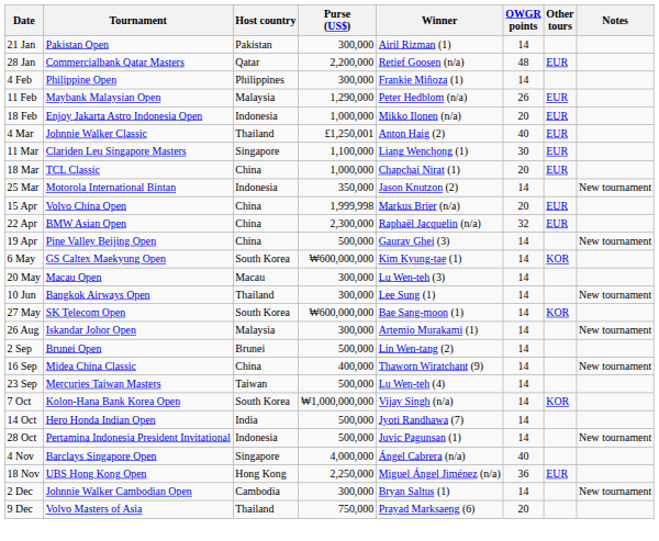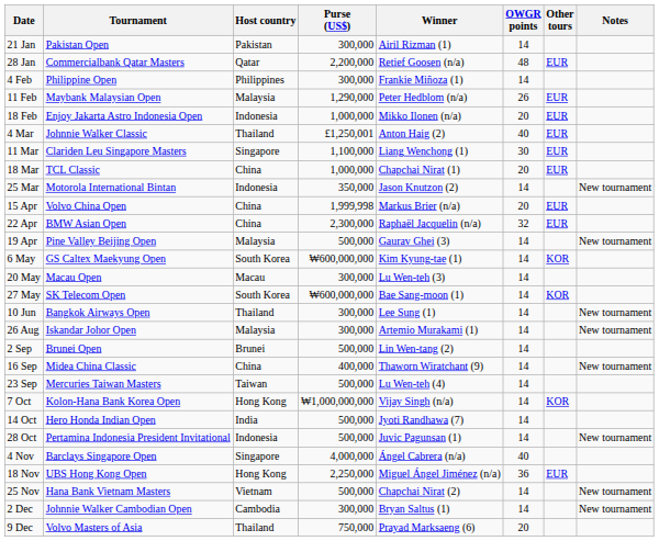 <table class="wikitable" style="font-size:95%">
 <tr>
 <th>Date</th>
 <th>Tournament</th>
 <th>Host country</th>
 <th>Purse<br>(<a href='#'>US$</a>)</th>
 <th>Winner</th>
 <th><a href='#'>OWGR</a><br>points</th>
 <th>Other<br>tours</th>
 <th>Notes</th>
 </tr>
 <tr>
 <td>21 Jan</td>
 <td><a href='#'>Pakistan Open</a></td>
 <td>Pakistan</td>
 <td align=right>300,000</td>
 <td> <a href='#'>Airil Rizman</a> (1)</td>
 <td align=center>14</td>
 <td></td>
 <td></td>
 </tr>
 <tr>
 <td>28 Jan</td>
 <td><a href='#'>Commercialbank Qatar Masters</a></td>
 <td>Qatar</td>
 <td align=right>2,200,000</td>
 <td> <a href='#'>Retief Goosen</a> (n/a)</td>
 <td align=center>48</td>
 <td><a href='#'>EUR</a></td>
 <td></td>
 </tr>
 <tr>
 <td>4 Feb</td>
 <td><a href='#'>Philippine Open</a></td>
 <td>Philippines</td>
 <td align=right>300,000</td>
 <td> <a href='#'>Frankie Miñoza</a> (1)</td>
 <td align=center>14</td>
 <td></td>
 <td></td>
 </tr>
 <tr>
 <td>11 Feb</td>
 <td><a href='#'>Maybank Malaysian Open</a></td>
 <td>Malaysia</td>
 <td align=right>1,290,000</td>
 <td> <a href='#'>Peter Hedblom</a> (n/a)</td>
 <td align=center>26</td>
 <td><a href='#'>EUR</a></td>
 <td></td>
 </tr>
 <tr>
 <td>18 Feb</td>
 <td><a href='#'>Enjoy Jakarta Astro Indonesia Open</a></td>
 <td>Indonesia</td>
 <td align=right>1,000,000</td>
 <td> <a href='#'>Mikko Ilonen</a> (n/a)</td>
 <td align=center>20</td>
 <td><a href='#'>EUR</a></td>
 <td></td>
 </tr>
 <tr>
 <td>4 Mar</td>
 <td><a href='#'>Johnnie Walker Classic</a></td>
 <td>Thailand</td>
 <td align=right>£1,250,001</td>
 <td> <a href='#'>Anton Haig</a> (2)</td>
 <td align=center>40</td>
 <td><a href='#'>EUR</a></td>
 <td></td>
 </tr>
 <tr>
 <td>11 Mar</td>
 <td><a href='#'>Clariden Leu Singapore Masters</a></td>
 <td>Singapore</td>
 <td align=right>1,100,000</td>
 <td> <a href='#'>Liang Wenchong</a> (1)</td>
 <td align=center>30</td>
 <td><a href='#'>EUR</a></td>
 <td></td>
 </tr>
 <tr>
 <td>18 Mar</td>
 <td><a href='#'>TCL Classic</a></td>
 <td>China</td>
 <td align=right>1,000,000</td>
 <td> <a href='#'>Chapchai Nirat</a> (1)</td>
 <td align=center>20</td>
 <td><a href='#'>EUR</a></td>
 <td></td>
 </tr>
 <tr>
 <td>25 Mar</td>
 <td><a href='#'>Motorola International Bintan</a></td>
 <td>Indonesia</td>
 <td align=right>350,000</td>
 <td> <a href='#'>Jason Knutzon</a> (2)</td>
 <td align=center>14</td>
 <td></td>
 <td>New tournament</td>
 </tr>
 <tr>
 <td>15 Apr</td>
 <td><a href='#'>Volvo China Open</a></td>
 <td>China</td>
 <td align=right>1,999,998</td>
 <td> <a href='#'>Markus Brier</a> (n/a)</td>
 <td align=center>20</td>
 <td><a href='#'>EUR</a></td>
 <td></td>
 </tr>
 <tr>
 <td>22 Apr</td>
 <td><a href='#'>BMW Asian Open</a></td>
 <td>China</td>
 <td align=right>2,300,000</td>
 <td> <a href='#'>Raphaël Jacquelin</a> (n/a)</td>
 <td align=center>32</td>
 <td><a href='#'>EUR</a></td>
 <td></td>
 </tr>
 <tr>
 <td>19 Apr</td>
 <td><a href='#'>Pine Valley Beijing Open</a></td>
-<td>China</td>
+<td>Malaysia</td>
 <td align=right>500,000</td>
 <td> <a href='#'>Gaurav Ghei</a> (3)</td>
 <td align=center>14</td>
 <td></td>
 <td>New tournament</td>
 </tr>
 <tr>
 <td>6 May</td>
 <td><a href='#'>GS Caltex Maekyung Open</a></td>
 <td>South Korea</td>
 <td align=right>₩600,000,000</td>
 <td> <a href='#'>Kim Kyung-tae</a> (1)</td>
 <td align=center>14</td>
 <td><a href='#'>KOR</a></td>
 <td></td>
 </tr>
 <tr>
 <td>20 May</td>
 <td><a href='#'>Macau Open</a></td>
 <td>Macau</td>
 <td align=right>300,000</td>
 <td> <a href='#'>Lu Wen-teh</a> (3)</td>
 <td align=center>14</td>
 <td></td>
 <td></td>
 </tr>
 <tr>
+<td>27 May</td>
+<td><a href='#'>SK Telecom Open</a></td>
+<td>South Korea</td>
+<td align=right>₩600,000,000</td>
+<td> <a href='#'>Bae Sang-moon</a> (1)</td>
+<td align=center>14</td>
+<td><a href='#'>KOR</a></td>
+<td></td>
+</tr>
+<tr>
 <td>10 Jun</td>
 <td><a href='#'>Bangkok Airways Open</a></td>
 <td>Thailand</td>
 <td align=right>300,000</td>
 <td> <a href='#'>Lee Sung</a> (1)</td>
 <td align=center>14</td>
 <td></td>
 <td>New tournament</td>
-</tr>
-<tr>
-<td>27 May</td>
-<td><a href='#'>SK Telecom Open</a></td>
-<td>South Korea</td>
-<td align=right>₩600,000,000</td>
-<td> <a href='#'>Bae Sang-moon</a> (1)</td>
-<td align=center>14</td>
-<td><a href='#'>KOR</a></td>
-<td></td>
 </tr>
 <tr>
 <td>26 Aug</td>
 <td><a href='#'>Iskandar Johor Open</a></td>
 <td>Malaysia</td>
 <td align=right>300,000</td>
 <td> <a href='#'>Artemio Murakami</a> (1)</td>
 <td align=center>14</td>
 <td></td>
 <td>New tournament</td>
 </tr>
 <tr>
 <td>2 Sep</td>
 <td><a href='#'>Brunei Open</a></td>
 <td>Brunei</td>
 <td align=right>500,000</td>
 <td> <a href='#'>Lin Wen-tang</a> (2)</td>
 <td align=center>14</td>
 <td></td>
 </tr>
 <tr>
 <td>16 Sep</td>
 <td><a href='#'>Midea China Classic</a></td>
 <td>China</td>
 <td align=right>400,000</td>
 <td> <a href='#'>Thaworn Wiratchant</a> (9)</td>
 <td align=center>14</td>
 <td></td>
 <td>New tournament</td>
 </tr>
 <tr>
 <td>23 Sep</td>
 <td><a href='#'>Mercuries Taiwan Masters</a></td>
 <td>Taiwan</td>
 <td align=right>500,000</td>
 <td> <a href='#'>Lu Wen-teh</a> (4)</td>
 <td align=center>14</td>
 <td></td>
 <td></td>
 </tr>
 <tr>
 <td>7 Oct</td>
 <td><a href='#'>Kolon-Hana Bank Korea Open</a></td>
-<td>South Korea</td>
+<td>Hong Kong</td>
 <td align=right>₩1,000,000,000</td>
 <td> <a href='#'>Vijay Singh</a> (n/a)</td>
 <td align=center>14</td>
 <td><a href='#'>KOR</a></td>
 <td></td>
 </tr>
 <tr>
 <td>14 Oct</td>
 <td><a href='#'>Hero Honda Indian Open</a></td>
 <td>India</td>
 <td align=right>500,000</td>
 <td> <a href='#'>Jyoti Randhawa</a> (7)</td>
 <td align=center>14</td>
 <td></td>
 <td></td>
 </tr>
 <tr>
 <td>28 Oct</td>
 <td><a href='#'>Pertamina Indonesia President Invitational</a></td>
 <td>Indonesia</td>
 <td align=right>500,000</td>
 <td> <a href='#'>Juvic Pagunsan</a> (1)</td>
 <td align=center>14</td>
 <td></td>
 <td>New tournament</td>
 </tr>
 <tr>
 <td>4 Nov</td>
 <td><a href='#'>Barclays Singapore Open</a></td>
 <td>Singapore</td>
 <td align=right>4,000,000</td>
 <td> <a href='#'>Ángel Cabrera</a> (n/a)</td>
 <td align=center>40</td>
 <td></td>
 <td></td>
 </tr>
 <tr>
 <td>18 Nov</td>
 <td><a href='#'>UBS Hong Kong Open</a></td>
 <td>Hong Kong</td>
 <td align=right>2,250,000</td>
 <td> <a href='#'>Miguel Ángel Jiménez</a> (n/a)</td>
 <td align=center>36</td>
 <td><a href='#'>EUR</a></td>
 <td></td>
 </tr>
 <tr>
+<td>25 Nov</td>
+<td><a href='#'>Hana Bank Vietnam Masters</a></td>
+<td>Vietnam</td>
+<td align=right>500,000</td>
+<td> <a href='#'>Chapchai Nirat</a> (2)</td>
+<td align=center>14</td>
+<td></td>
+<td>New tournament</td>
+</tr>
+<tr>
 <td>2 Dec</td>
 <td><a href='#'>Johnnie Walker Cambodian Open</a></td>
 <td>Cambodia</td>
 <td align=right>300,000</td>
 <td> <a href='#'>Bryan Saltus</a> (1)</td>
 <td align=center>14</td>
 <td></td>
 <td>New tournament</td>
 </tr>
 <tr>
 <td>9 Dec</td>
 <td><a href='#'>Volvo Masters of Asia</a></td>
 <td>Thailand</td>
 <td align=right>750,000</td>
 <td> <a href='#'>Prayad Marksaeng</a> (6)</td>
 <td align=center>20</td>
 <td></td>
 <td></td>
 </tr>
 </table>
